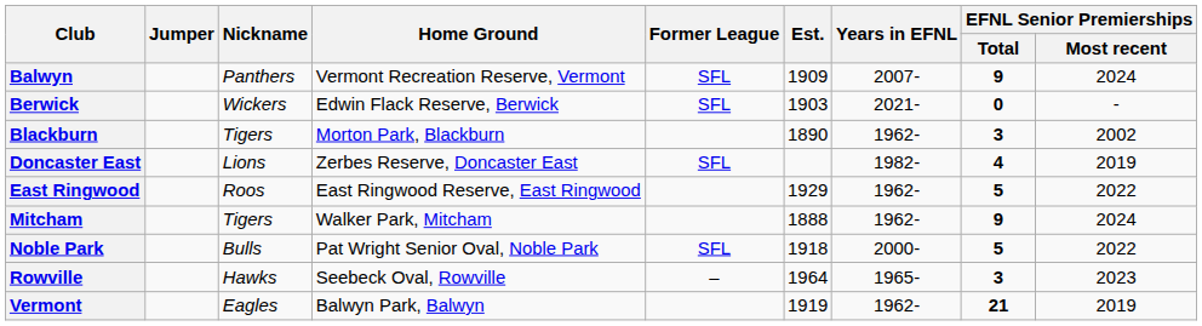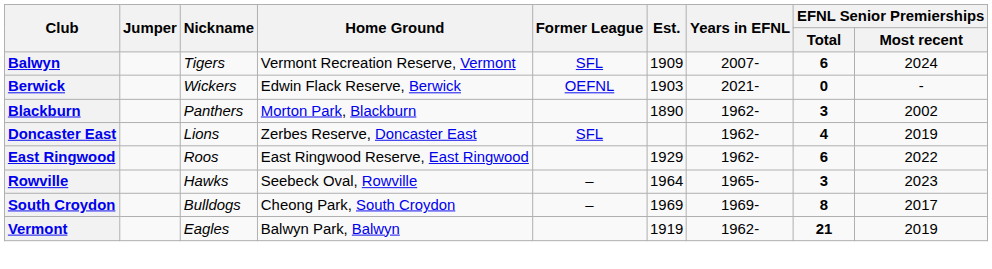 <table class="wikitable sortable">
 <tr>
 <th rowspan="2">Club</th>
 <th rowspan="2">Jumper</th>
 <th rowspan="2">Nickname</th>
 <th rowspan="2">Home Ground</th>
 <th rowspan="2">Former League</th>
 <th rowspan="2">Est.</th>
 <th rowspan="2">Years in EFNL</th>
 <th colspan="2">EFNL Senior Premierships</th>
 </tr>
 <tr>
 <th>Total</th>
 <th>Most recent</th>
 </tr>
 <tr>
 <th style="text-align:left"><a href='#'>Balwyn</a></th>
 <td></td>
-<td><em>Panthers</em></td>
+<td><em>Tigers</em></td>
 <td>Vermont Recreation Reserve, <a href='#'>Vermont</a></td>
 <td align="center"><a href='#'>SFL</a></td>
 <td align="center">1909</td>
 <td align="center">2007-</td>
-<td align="center"><strong>9</strong></td>
+<td align="center"><strong>6</strong></td>
 <td align="center">2024</td>
 </tr>
 <tr>
 <th style="text-align:left"><a href='#'>Berwick</a></th>
 <td></td>
 <td><em>Wickers</em></td>
 <td>Edwin Flack Reserve, <a href='#'>Berwick</a></td>
-<td align="center"><a href='#'>SFL</a></td>
+<td align="center"><a href='#'>OEFNL</a></td>
 <td align="center">1903</td>
 <td align="center">2021-</td>
 <td align="center"><strong>0</strong></td>
 <td align="center">-</td>
 </tr>
 <tr>
 <th style="text-align:left"><a href='#'>Blackburn</a></th>
 <td></td>
-<td><em>Tigers</em></td>
+<td><em>Panthers</em></td>
 <td><a href='#'>Morton Park</a>, <a href='#'>Blackburn</a></td>
 <td align="center"></td>
 <td align="center">1890</td>
 <td align="center">1962-</td>
 <td align="center"><strong>3</strong></td>
 <td align="center">2002</td>
 </tr>
 <tr>
 <th style="text-align:left"><a href='#'>Doncaster East</a></th>
 <td></td>
 <td><em>Lions</em></td>
 <td>Zerbes Reserve, <a href='#'>Doncaster East</a></td>
 <td align="center"><a href='#'>SFL</a></td>
 <td align="center"></td>
-<td align="center">1982-</td>
+<td align="center">1962-</td>
 <td align="center"><strong>4</strong></td>
 <td align="center">2019</td>
 </tr>
 <tr>
 <th style="text-align:left"><a href='#'>East Ringwood</a></th>
 <td></td>
 <td><em>Roos</em></td>
 <td>East Ringwood Reserve, <a href='#'>East Ringwood</a></td>
 <td align="center"></td>
 <td align="center">1929</td>
 <td align="center">1962-</td>
-<td align="center"><strong>5</strong></td>
-<td align="center">2022</td>
-</tr>
-<tr>
-<th style="text-align:left"><a href='#'>Mitcham</a></th>
-<td></td>
-<td><em>Tigers</em></td>
-<td>Walker Park, <a href='#'>Mitcham</a></td>
-<td align="center"></td>
-<td align="center">1888</td>
-<td align="center">1962-</td>
-<td align="center"><strong>9</strong></td>
-<td align="center">2024</td>
-</tr>
-<tr>
-<th style="text-align:left"><a href='#'>Noble Park</a></th>
-<td></td>
-<td><em>Bulls</em></td>
-<td>Pat Wright Senior Oval, <a href='#'>Noble Park</a></td>
-<td align="center"><a href='#'>SFL</a></td>
-<td align="center">1918</td>
-<td align="center">2000-</td>
-<td align="center"><strong>5</strong></td>
+<td align="center"><strong>6</strong></td>
 <td align="center">2022</td>
 </tr>
 <tr>
 <th style="text-align:left"><a href='#'>Rowville</a></th>
 <td></td>
 <td><em>Hawks</em></td>
 <td>Seebeck Oval, <a href='#'>Rowville</a></td>
 <td align="center">–</td>
 <td align="center">1964</td>
 <td align="center">1965-</td>
 <td align="center"><strong>3</strong></td>
 <td align="center">2023</td>
 </tr>
 <tr>
+<th style="text-align:left"><a href='#'>South Croydon</a></th>
+<td></td>
+<td><em>Bulldogs</em></td>
+<td>Cheong Park, <a href='#'>South Croydon</a></td>
+<td align="center">–</td>
+<td align="center">1969</td>
+<td align="center">1969-</td>
+<td align="center"><strong>8</strong></td>
+<td align="center">2017</td>
+</tr>
+<tr>
 <th style="text-align:left"><a href='#'>Vermont</a></th>
 <td></td>
 <td><em>Eagles</em></td>
 <td>Balwyn Park, <a href='#'>Balwyn</a></td>
 <td align="center"></td>
 <td align="center">1919</td>
 <td align="center">1962-</td>
 <td align="center"><strong>21</strong></td>
 <td align="center">2019</td>
 </tr>
 </table>
